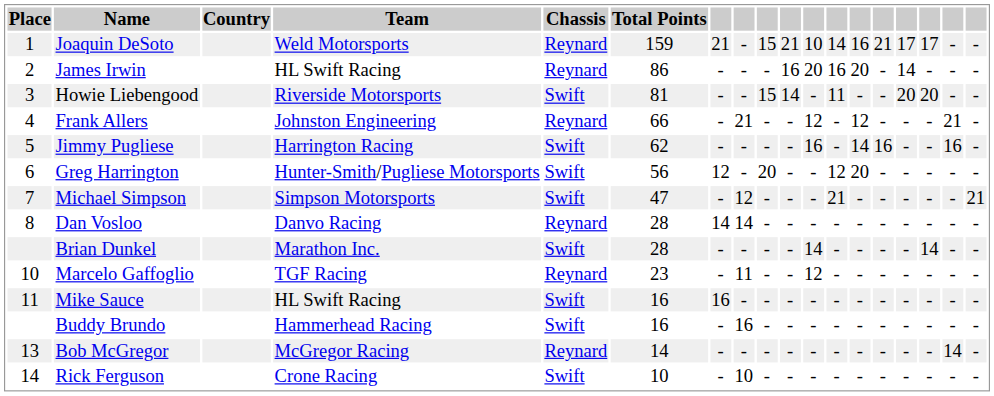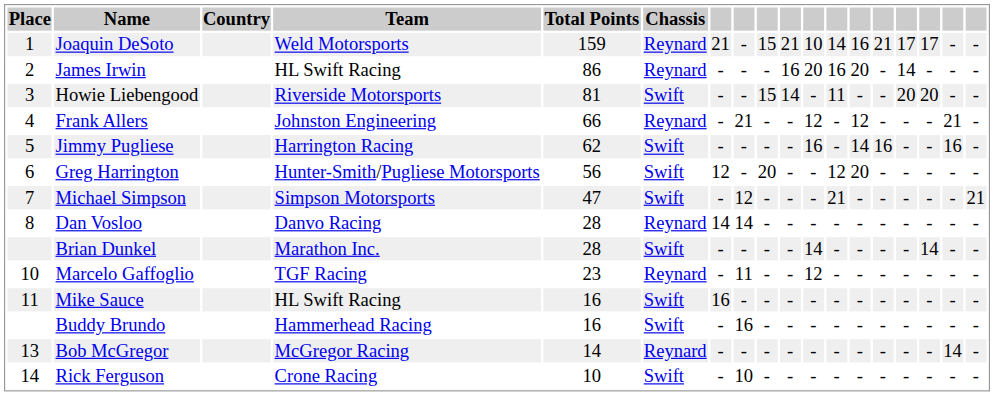 <table border="0" style="border: 1px solid #999; background-color:#FFFFFF; text-align:center">
 <tr align="center" style="background:#CCCCCC;">
 <th>Place</th>
 <th>Name</th>
 <th>Country</th>
 <th>Team</th>
+<th>Total Points</th>
 <th>Chassis</th>
-<th>Total Points</th>
 <th></th>
 <th></th>
 <th></th>
 <th></th>
 <th></th>
 <th></th>
 <th></th>
 <th></th>
 <th></th>
 <th></th>
 <th></th>
 <th></th>
 </tr>
 <tr style="background:#EFEFEF;">
 <td>1</td>
 <td align="left"><a href='#'>Joaquin DeSoto</a></td>
 <td align="left"></td>
 <td align="left"><a href='#'>Weld Motorsports</a></td>
+<td>159</td>
 <td align="left"><a href='#'>Reynard</a></td>
-<td>159</td>
 <td>21</td>
 <td>-</td>
 <td>15</td>
 <td>21</td>
 <td>10</td>
 <td>14</td>
 <td>16</td>
 <td>21</td>
 <td>17</td>
 <td>17</td>
 <td>-</td>
 <td>-</td>
 </tr>
 <tr>
 <td>2</td>
 <td align="left"><a href='#'>James Irwin</a></td>
 <td align="left"></td>
 <td align="left">HL Swift Racing</td>
+<td>86</td>
 <td align="left"><a href='#'>Reynard</a></td>
-<td>86</td>
 <td>-</td>
 <td>-</td>
 <td>-</td>
 <td>16</td>
 <td>20</td>
 <td>16</td>
 <td>20</td>
 <td>-</td>
 <td>14</td>
 <td>-</td>
 <td>-</td>
 <td>-</td>
 </tr>
 <tr style="background:#EFEFEF;">
 <td>3</td>
 <td align="left">Howie Liebengood</td>
 <td align="left"></td>
 <td align="left"><a href='#'>Riverside Motorsports</a></td>
+<td>81</td>
 <td align="left"><a href='#'>Swift</a></td>
-<td>81</td>
 <td>-</td>
 <td>-</td>
 <td>15</td>
 <td>14</td>
 <td>-</td>
 <td>11</td>
 <td>-</td>
 <td>-</td>
 <td>20</td>
 <td>20</td>
 <td>-</td>
 <td>-</td>
 </tr>
 <tr>
 <td>4</td>
 <td align="left"><a href='#'>Frank Allers</a></td>
 <td align="left"></td>
 <td align="left"><a href='#'>Johnston Engineering</a></td>
+<td>66</td>
 <td align="left"><a href='#'>Reynard</a></td>
-<td>66</td>
 <td>-</td>
 <td>21</td>
 <td>-</td>
 <td>-</td>
 <td>12</td>
 <td>-</td>
 <td>12</td>
 <td>-</td>
 <td>-</td>
 <td>-</td>
 <td>21</td>
 <td>-</td>
 </tr>
 <tr style="background:#EFEFEF;">
 <td>5</td>
 <td align="left"><a href='#'>Jimmy Pugliese</a></td>
 <td align="left"></td>
 <td align="left"><a href='#'>Harrington Racing</a></td>
+<td>62</td>
 <td align="left"><a href='#'>Swift</a></td>
-<td>62</td>
 <td>-</td>
 <td>-</td>
 <td>-</td>
 <td>-</td>
 <td>16</td>
 <td>-</td>
 <td>14</td>
 <td>16</td>
 <td>-</td>
 <td>-</td>
 <td>16</td>
 <td>-</td>
 </tr>
 <tr>
 <td>6</td>
 <td align="left"><a href='#'>Greg Harrington</a></td>
 <td align="left"></td>
 <td align="left"><a href='#'>Hunter-Smith</a>/<a href='#'>Pugliese Motorsports</a></td>
+<td>56</td>
 <td align="left"><a href='#'>Swift</a></td>
-<td>56</td>
 <td>12</td>
 <td>-</td>
 <td>20</td>
 <td>-</td>
 <td>-</td>
 <td>12</td>
 <td>20</td>
 <td>-</td>
 <td>-</td>
 <td>-</td>
 <td>-</td>
 <td>-</td>
 </tr>
 <tr style="background:#EFEFEF;">
 <td>7</td>
 <td align="left"><a href='#'>Michael Simpson</a></td>
 <td align="left"></td>
 <td align="left"><a href='#'>Simpson Motorsports</a></td>
+<td>47</td>
 <td align="left"><a href='#'>Swift</a></td>
-<td>47</td>
 <td>-</td>
 <td>12</td>
 <td>-</td>
 <td>-</td>
 <td>-</td>
 <td>21</td>
 <td>-</td>
 <td>-</td>
 <td>-</td>
 <td>-</td>
 <td>-</td>
 <td>21</td>
 </tr>
 <tr>
 <td>8</td>
 <td align="left"><a href='#'>Dan Vosloo</a></td>
 <td align="left"></td>
 <td align="left"><a href='#'>Danvo Racing</a></td>
+<td>28</td>
 <td align="left"><a href='#'>Reynard</a></td>
-<td>28</td>
 <td>14</td>
 <td>14</td>
 <td>-</td>
 <td>-</td>
 <td>-</td>
 <td>-</td>
 <td>-</td>
 <td>-</td>
 <td>-</td>
 <td>-</td>
 <td>-</td>
 <td>-</td>
 </tr>
 <tr style="background:#EFEFEF;">
 <td></td>
 <td align="left"><a href='#'>Brian Dunkel</a></td>
 <td align="left"></td>
 <td align="left"><a href='#'>Marathon Inc.</a></td>
+<td>28</td>
 <td align="left"><a href='#'>Swift</a></td>
-<td>28</td>
 <td>-</td>
 <td>-</td>
 <td>-</td>
 <td>-</td>
 <td>14</td>
 <td>-</td>
 <td>-</td>
 <td>-</td>
 <td>-</td>
 <td>14</td>
 <td>-</td>
 <td>-</td>
 </tr>
 <tr>
 <td>10</td>
 <td align="left"><a href='#'>Marcelo Gaffoglio</a></td>
 <td align="left"></td>
 <td align="left"><a href='#'>TGF Racing</a></td>
+<td>23</td>
 <td align="left"><a href='#'>Reynard</a></td>
-<td>23</td>
 <td>-</td>
 <td>11</td>
 <td>-</td>
 <td>-</td>
 <td>12</td>
 <td>-</td>
 <td>-</td>
 <td>-</td>
 <td>-</td>
 <td>-</td>
 <td>-</td>
 <td>-</td>
 </tr>
 <tr style="background:#EFEFEF;">
 <td>11</td>
 <td align="left"><a href='#'>Mike Sauce</a></td>
 <td align="left"></td>
 <td align="left">HL Swift Racing</td>
+<td>16</td>
 <td align="left"><a href='#'>Swift</a></td>
-<td>16</td>
 <td>16</td>
 <td>-</td>
 <td>-</td>
 <td>-</td>
 <td>-</td>
 <td>-</td>
 <td>-</td>
 <td>-</td>
 <td>-</td>
 <td>-</td>
 <td>-</td>
 <td>-</td>
 </tr>
 <tr>
 <td></td>
 <td align="left"><a href='#'>Buddy Brundo</a></td>
 <td align="left"></td>
 <td align="left"><a href='#'>Hammerhead Racing</a></td>
+<td>16</td>
 <td align="left"><a href='#'>Swift</a></td>
-<td>16</td>
 <td>-</td>
 <td>16</td>
 <td>-</td>
 <td>-</td>
 <td>-</td>
 <td>-</td>
 <td>-</td>
 <td>-</td>
 <td>-</td>
 <td>-</td>
 <td>-</td>
 <td>-</td>
 </tr>
 <tr style="background:#EFEFEF;">
 <td>13</td>
 <td align="left"><a href='#'>Bob McGregor</a></td>
 <td align="left"></td>
 <td align="left"><a href='#'>McGregor Racing</a></td>
+<td>14</td>
 <td align="left"><a href='#'>Reynard</a></td>
-<td>14</td>
 <td>-</td>
 <td>-</td>
 <td>-</td>
 <td>-</td>
 <td>-</td>
 <td>-</td>
 <td>-</td>
 <td>-</td>
 <td>-</td>
 <td>-</td>
 <td>14</td>
 <td>-</td>
 </tr>
 <tr>
 <td>14</td>
 <td align="left"><a href='#'>Rick Ferguson</a></td>
 <td align="left"></td>
 <td align="left"><a href='#'>Crone Racing</a></td>
+<td>10</td>
 <td align="left"><a href='#'>Swift</a></td>
-<td>10</td>
 <td>-</td>
 <td>10</td>
 <td>-</td>
 <td>-</td>
 <td>-</td>
 <td>-</td>
 <td>-</td>
 <td>-</td>
 <td>-</td>
 <td>-</td>
 <td>-</td>
 <td>-</td>
 </tr>
 </table>
